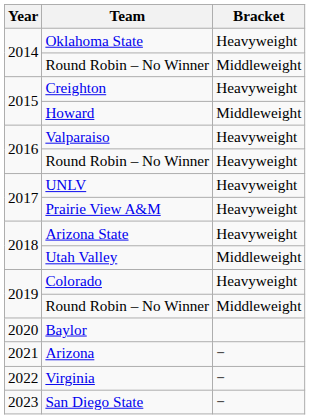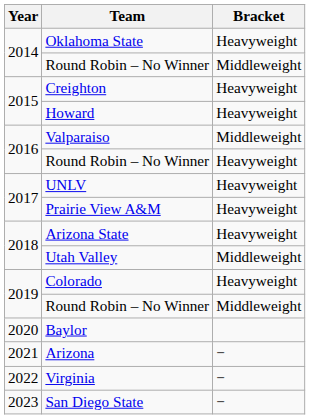 <table class="wikitable">
 <tr>
 <th>Year</th>
 <th>Team</th>
 <th>Bracket</th>
 </tr>
 <tr>
 <td rowspan="2">2014</td>
 <td><a href='#'>Oklahoma State</a></td>
 <td>Heavyweight</td>
 </tr>
 <tr>
 <td>Round Robin – No Winner</td>
 <td>Middleweight</td>
 </tr>
 <tr>
 <td rowspan="2">2015</td>
 <td><a href='#'>Creighton</a></td>
 <td>Heavyweight</td>
 </tr>
 <tr>
 <td><a href='#'>Howard</a></td>
-<td>Middleweight</td>
+<td>Heavyweight</td>
 </tr>
 <tr>
 <td rowspan="2">2016</td>
 <td><a href='#'>Valparaiso</a></td>
-<td>Heavyweight</td>
+<td>Middleweight</td>
 </tr>
 <tr>
 <td>Round Robin – No Winner</td>
 <td>Heavyweight</td>
 </tr>
 <tr>
 <td rowspan="2">2017</td>
 <td><a href='#'>UNLV</a></td>
 <td>Heavyweight</td>
 </tr>
 <tr>
 <td><a href='#'>Prairie View A&M</a></td>
 <td>Heavyweight</td>
 </tr>
 <tr>
 <td rowspan="2">2018</td>
 <td><a href='#'>Arizona State</a></td>
 <td>Heavyweight</td>
 </tr>
 <tr>
 <td><a href='#'>Utah Valley</a></td>
 <td>Middleweight</td>
 </tr>
 <tr>
 <td rowspan="2">2019</td>
 <td><a href='#'>Colorado</a></td>
 <td>Heavyweight</td>
 </tr>
 <tr>
 <td>Round Robin – No Winner</td>
 <td>Middleweight</td>
 </tr>
 <tr>
 <td>2020</td>
 <td><a href='#'>Baylor</a></td>
 <td></td>
 </tr>
 <tr>
 <td>2021</td>
 <td><a href='#'>Arizona</a></td>
 <td>−</td>
 </tr>
 <tr>
 <td>2022</td>
 <td><a href='#'>Virginia</a></td>
 <td>−</td>
 </tr>
 <tr>
 <td>2023</td>
 <td><a href='#'>San Diego State</a></td>
 <td>−</td>
 </tr>
 </table>
